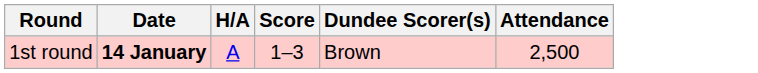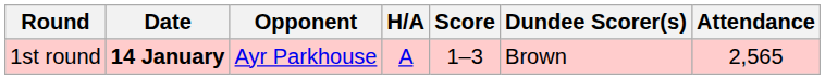 <table class="wikitable" style="text-align:center">
 <tr>
 <th>Round</th>
 <th>Date</th>
+<th>Opponent</th>
 <th>H/A</th>
 <th>Score</th>
 <th>Dundee Scorer(s)</th>
 <th>Attendance</th>
 </tr>
 <tr bgcolor="#FFCCCC">
 <td>1st round</td>
 <td align="left"><strong>14 January</strong></td>
+<td align="left"><a href='#'>Ayr Parkhouse</a></td>
 <td><a href='#'>A</a></td>
 <td>1–3</td>
 <td align="left">Brown</td>
-<td>2,500</td>
+<td>2,565</td>
 </tr>
 </table>
